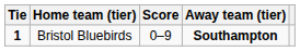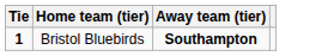 <table class="wikitable" style="text-align:center; font-size:85%">
 <tr>
 <th>Tie</th>
 <th>Home team (tier)</th>
-<th>Score</th>
 <th>Away team (tier)</th>
 <th></th>
 </tr>
 <tr>
 <td align="center"><strong>1</strong></td>
 <td>Bristol Bluebirds</td>
-<td align="center">0–9</td>
 <td><strong>Southampton</strong></td>
 <td></td>
 </tr>
 </table>
